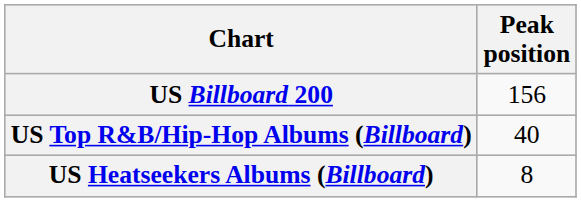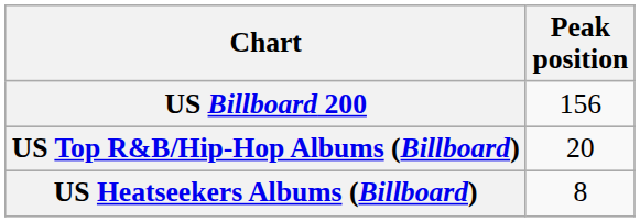 <table class="wikitable plainrowheaders sortable" style="text-align:center;" border="1">
 <tr>
 <th scope="col">Chart</th>
 <th scope="col">Peak<br>position</th>
 </tr>
 <tr>
 <th scope="row">US <a href='#'><em>Billboard</em> 200</a></th>
 <td>156</td>
 </tr>
 <tr>
 <th scope="row">US <a href='#'>Top R&B/Hip-Hop Albums</a> (<em><a href='#'>Billboard</a></em>)</th>
-<td>40</td>
+<td>20</td>
 </tr>
 <tr>
 <th scope="row">US <a href='#'>Heatseekers Albums</a> (<em><a href='#'>Billboard</a></em>)</th>
 <td>8</td>
 </tr>
 </table>
